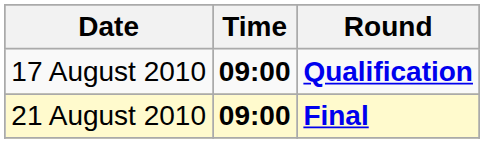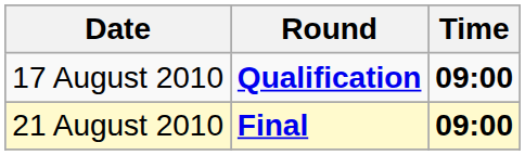 <table class="wikitable">
 <tr>
 <th>Date</th>
+<th>Round</th>
 <th>Time</th>
-<th>Round</th>
 </tr>
 <tr>
 <td>17 August 2010</td>
+<td><strong><a href='#'>Qualification</a></strong></td>
 <td><strong>09:00</strong></td>
-<td><strong><a href='#'>Qualification</a></strong></td>
 </tr>
 <tr style=background:lemonchiffon>
 <td>21 August 2010</td>
+<td><strong><a href='#'>Final</a></strong></td>
 <td><strong>09:00</strong></td>
-<td><strong><a href='#'>Final</a></strong></td>
 </tr>
 </table>
